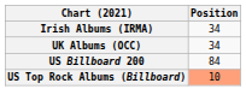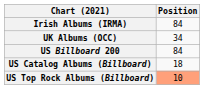 <table class="wikitable sortable plainrowheaders" style="text-align:center">
 <tr>
 <th scope="col">Chart (2021)</th>
 <th scope="col">Position</th>
 </tr>
 <tr>
 <th scope="row">Irish Albums (IRMA)</th>
-<td>34</td>
+<td>84</td>
 </tr>
 <tr>
 <th scope="row">UK Albums (OCC)</th>
 <td>34</td>
 </tr>
 <tr>
 <th scope="row">US <em>Billboard</em> 200</th>
 <td>84</td>
 </tr>
 <tr>
+<th scope="row">US Catalog Albums (<em>Billboard</em>)</th>
+<td>18</td>
+</tr>
+<tr>
 <th scope="row">US Top Rock Albums (<em>Billboard</em>)</th>
 <td style="background: lightsalmon;">10</td>
 </tr>
 </table>
